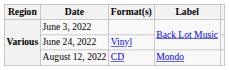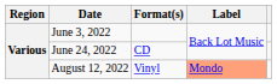 <table class="wikitable plainrowheaders">
 <tr>
 <th scope="col">Region</th>
 <th scope="col">Date</th>
 <th scope="col">Format(s)</th>
 <th scope="col">Label</th>
 <th scope="col"></th>
 </tr>
 <tr>
 <th rowspan="3" scope="row">Various</th>
 <td>June 3, 2022</td>
 <td></td>
 <td rowspan="2"><a href='#'>Back Lot Music</a></td>
 <td align="center"></td>
 </tr>
 <tr>
 <td>June 24, 2022</td>
-<td><a href='#'>Vinyl</a></td>
+<td><a href='#'>CD</a></td>
 <td align="center"></td>
 </tr>
 <tr>
 <td>August 12, 2022</td>
-<td><a href='#'>CD</a></td>
-<td><a href='#'>Mondo</a></td>
+<td><a href='#'>Vinyl</a></td>
+<td style="background: lightsalmon;"><a href='#'>Mondo</a></td>
 <td align="center"></td>
 </tr>
 </table>
